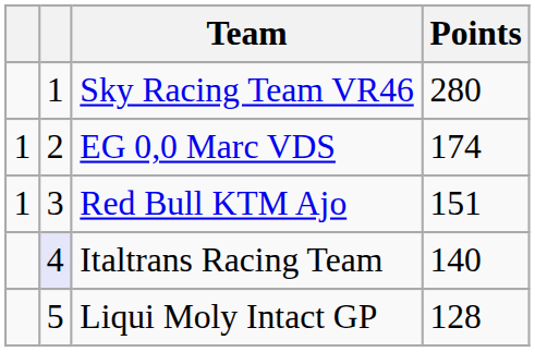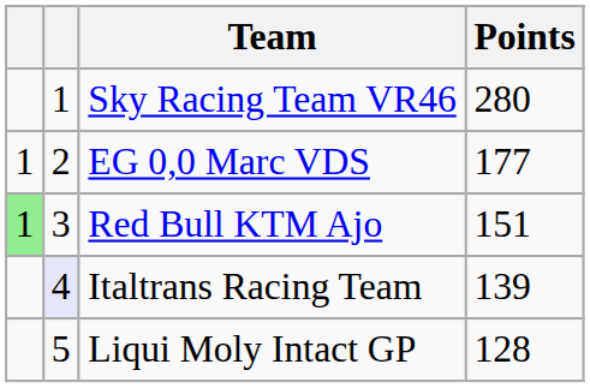 <table class="wikitable" style="font-size: 95%;">
 <tr>
 <th></th>
 <th></th>
 <th>Team</th>
 <th>Points</th>
 </tr>
 <tr>
 <td></td>
 <td align=center>1</td>
 <td> <a href='#'>Sky Racing Team VR46</a></td>
 <td align=left>280</td>
 </tr>
 <tr>
 <td> 1</td>
 <td align=center>2</td>
 <td> <a href='#'>EG 0,0 Marc VDS</a></td>
-<td align=left>174</td>
+<td align=left>177</td>
 </tr>
 <tr>
-<td> 1</td>
+<td style="background: lightgreen;"> 1</td>
 <td align=center>3</td>
 <td> <a href='#'>Red Bull KTM Ajo</a></td>
 <td align=left>151</td>
 </tr>
 <tr>
 <td></td>
 <td align=center style="background: lavender;">4</td>
 <td> Italtrans Racing Team</td>
-<td align=left>140</td>
+<td align=left>139</td>
 </tr>
 <tr>
 <td></td>
 <td align=center>5</td>
 <td> Liqui Moly Intact GP</td>
 <td align=left>128</td>
 </tr>
 </table>
